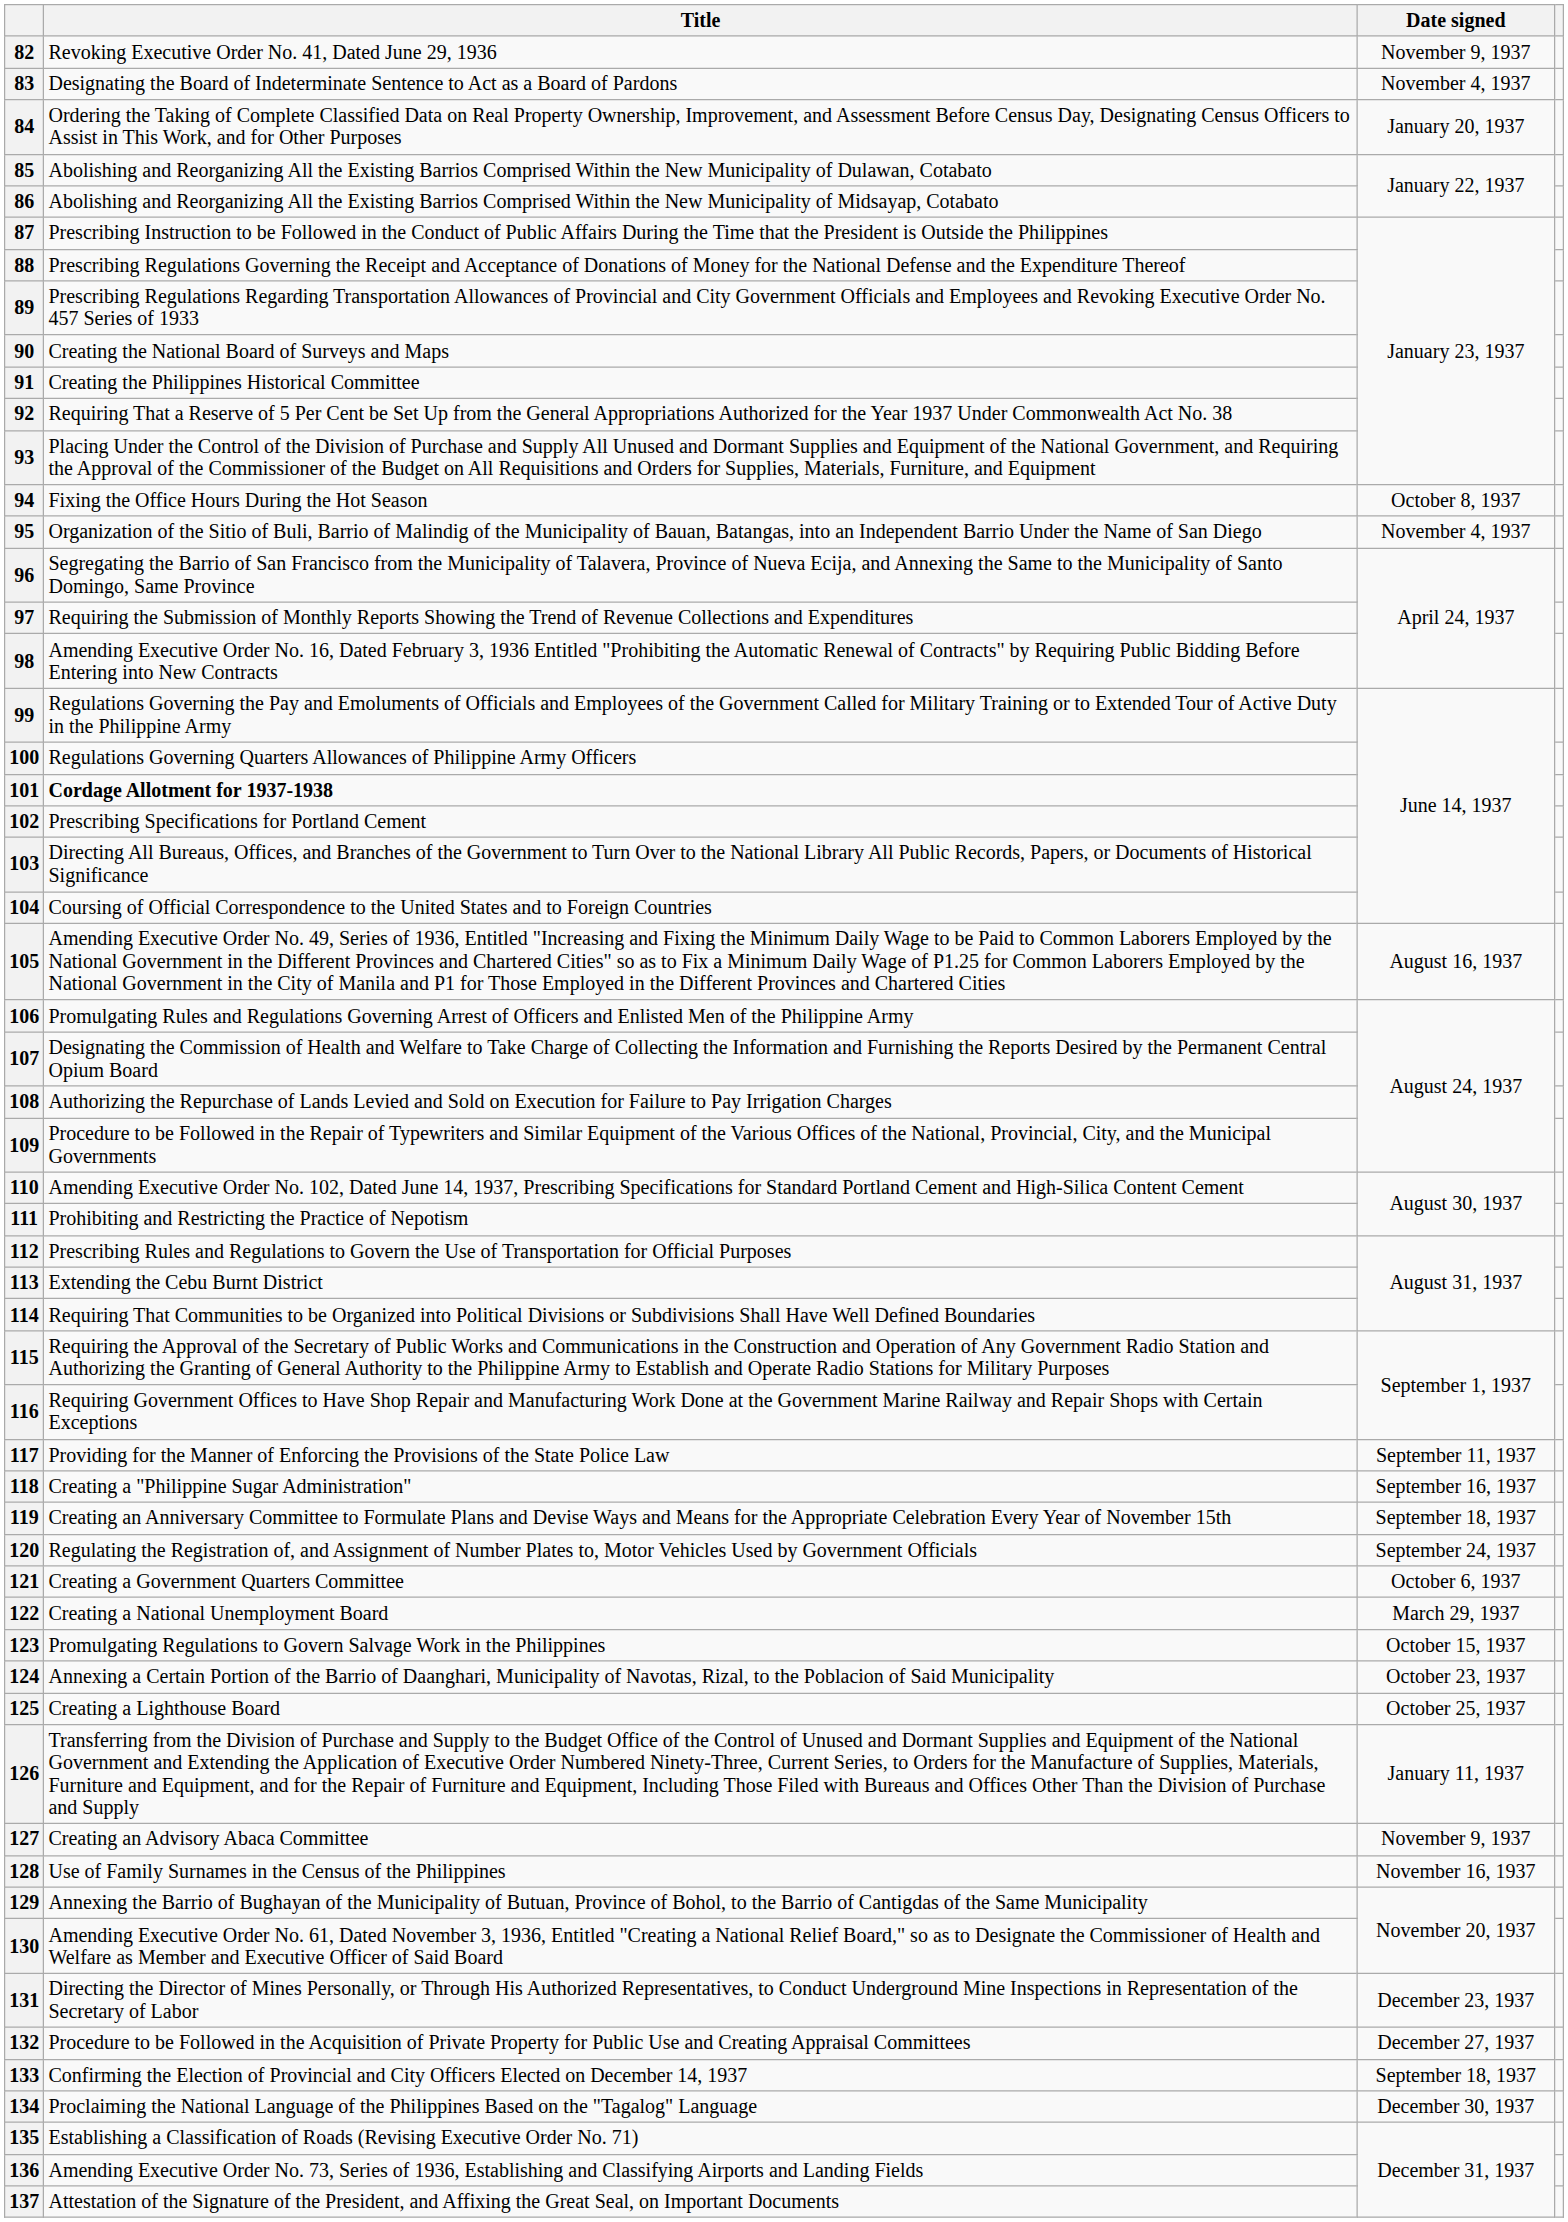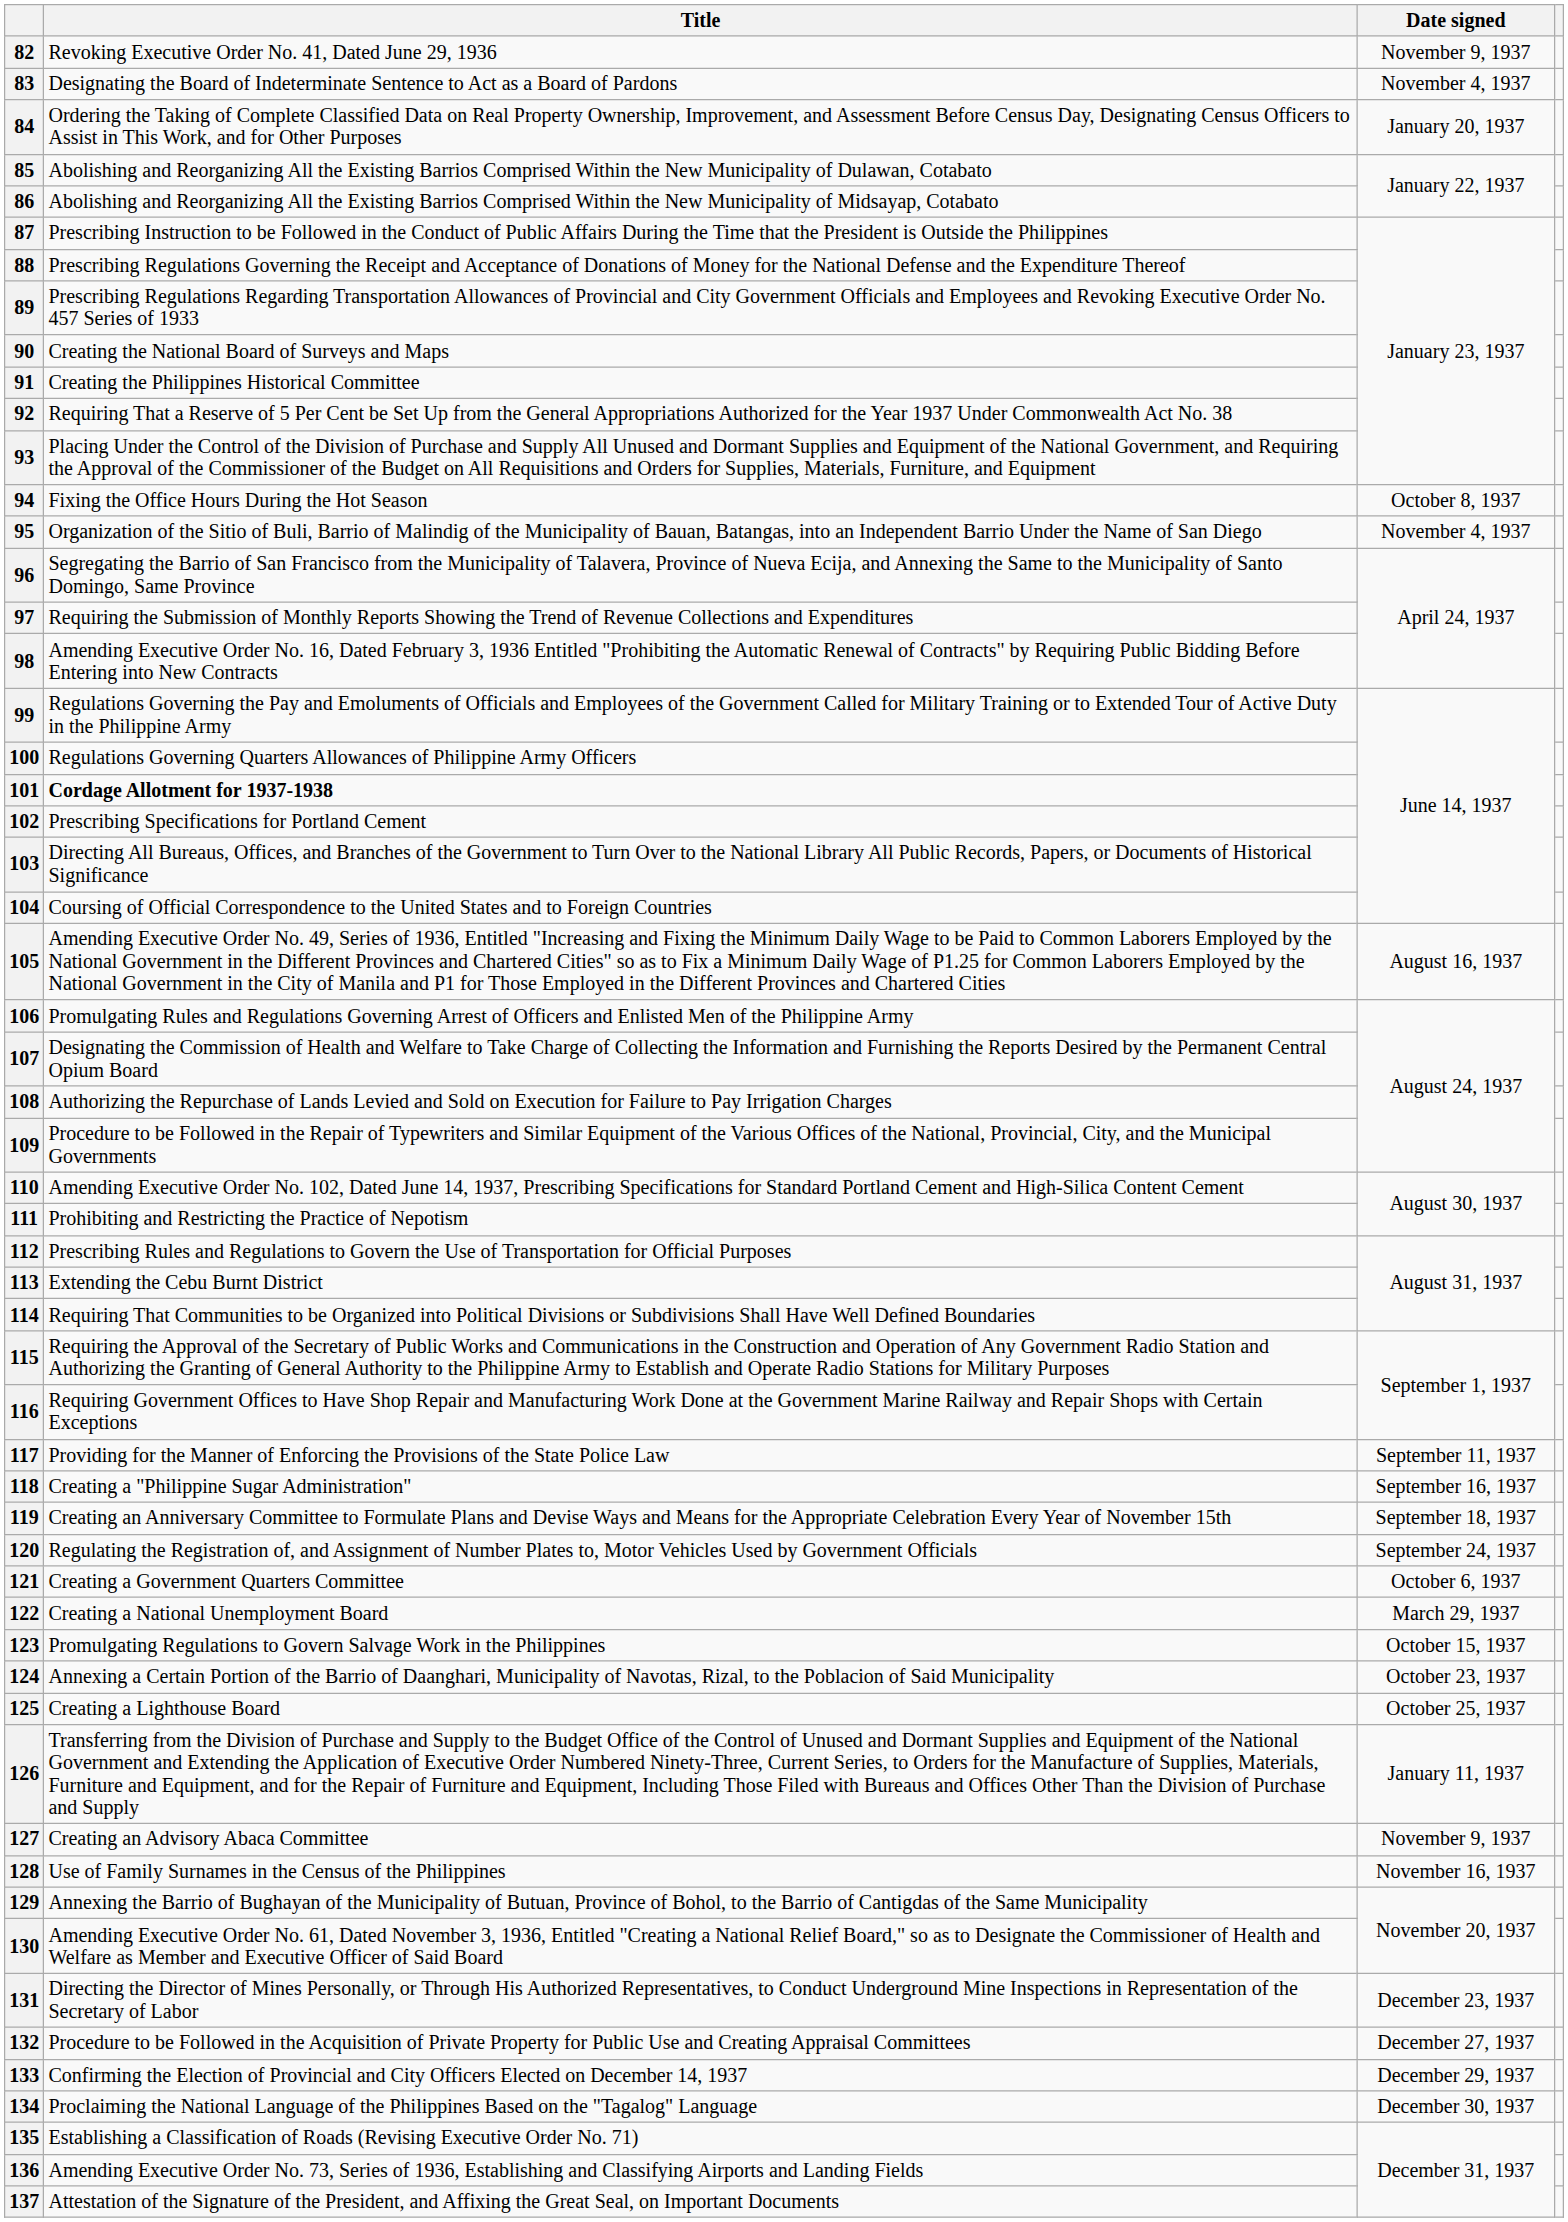 <table class="wikitable sortable" style="text-align:center;">
 <tr>
 <th scope="col"></th>
 <th scope="col">Title</th>
 <th scope="col" width="150px">Date signed</th>
 <th scope="col" class="unsortable"></th>
 </tr>
 <tr>
 <th scope="row">82</th>
 <td style="text-align:left;">Revoking Executive Order No. 41, Dated June 29, 1936</td>
 <td>November 9, 1937</td>
 <td></td>
 </tr>
 <tr>
 <th scope="row">83</th>
 <td style="text-align:left;">Designating the Board of Indeterminate Sentence to Act as a Board of Pardons</td>
 <td>November 4, 1937</td>
 <td></td>
 </tr>
 <tr>
 <th scope="row">84</th>
 <td style="text-align:left;">Ordering the Taking of Complete Classified Data on Real Property Ownership, Improvement, and Assessment Before Census Day, Designating Census Officers to Assist in This Work, and for Other Purposes</td>
 <td>January 20, 1937</td>
 <td></td>
 </tr>
 <tr>
 <th scope="row">85</th>
 <td style="text-align:left;">Abolishing and Reorganizing All the Existing Barrios Comprised Within the New Municipality of Dulawan, Cotabato</td>
 <td rowspan="2">January 22, 1937</td>
 <td></td>
 </tr>
 <tr>
 <th scope="row">86</th>
 <td style="text-align:left;">Abolishing and Reorganizing All the Existing Barrios Comprised Within the New Municipality of Midsayap, Cotabato</td>
 <td></td>
 </tr>
 <tr>
 <th scope="row">87</th>
 <td style="text-align:left;">Prescribing Instruction to be Followed in the Conduct of Public Affairs During the Time that the President is Outside the Philippines</td>
 <td rowspan="7">January 23, 1937</td>
 <td></td>
 </tr>
 <tr>
 <th scope="row">88</th>
 <td style="text-align:left;">Prescribing Regulations Governing the Receipt and Acceptance of Donations of Money for the National Defense and the Expenditure Thereof</td>
 <td></td>
 </tr>
 <tr>
 <th scope="row">89</th>
 <td style="text-align:left;">Prescribing Regulations Regarding Transportation Allowances of Provincial and City Government Officials and Employees and Revoking Executive Order No. 457 Series of 1933</td>
 <td></td>
 </tr>
 <tr>
 <th scope="row">90</th>
 <td style="text-align:left;">Creating the National Board of Surveys and Maps</td>
 <td></td>
 </tr>
 <tr>
 <th scope="row">91</th>
 <td style="text-align:left;">Creating the Philippines Historical Committee</td>
 <td></td>
 </tr>
 <tr>
 <th scope="row">92</th>
 <td style="text-align:left;">Requiring That a Reserve of 5 Per Cent be Set Up from the General Appropriations Authorized for the Year 1937 Under Commonwealth Act No. 38</td>
 <td></td>
 </tr>
 <tr>
 <th scope="row">93</th>
 <td style="text-align:left;">Placing Under the Control of the Division of Purchase and Supply All Unused and Dormant Supplies and Equipment of the National Government, and Requiring the Approval of the Commissioner of the Budget on All Requisitions and Orders for Supplies, Materials, Furniture, and Equipment</td>
 <td></td>
 </tr>
 <tr>
 <th scope="row">94</th>
 <td style="text-align:left;">Fixing the Office Hours During the Hot Season</td>
 <td>October 8, 1937</td>
 <td></td>
 </tr>
 <tr>
 <th scope="row">95</th>
 <td style="text-align:left;">Organization of the Sitio of Buli, Barrio of Malindig of the Municipality of Bauan, Batangas, into an Independent Barrio Under the Name of San Diego</td>
 <td>November 4, 1937</td>
 <td></td>
 </tr>
 <tr>
 <th scope="row">96</th>
 <td style="text-align:left;">Segregating the Barrio of San Francisco from the Municipality of Talavera, Province of Nueva Ecija, and Annexing the Same to the Municipality of Santo Domingo, Same Province</td>
 <td rowspan="3">April 24, 1937</td>
 <td></td>
 </tr>
 <tr>
 <th scope="row">97</th>
 <td style="text-align:left;">Requiring the Submission of Monthly Reports Showing the Trend of Revenue Collections and Expenditures</td>
 <td></td>
 </tr>
 <tr>
 <th scope="row">98</th>
 <td style="text-align:left;">Amending Executive Order No. 16, Dated February 3, 1936 Entitled "Prohibiting the Automatic Renewal of Contracts" by Requiring Public Bidding Before Entering into New Contracts</td>
 <td></td>
 </tr>
 <tr>
 <th scope="row">99</th>
 <td style="text-align:left;">Regulations Governing the Pay and Emoluments of Officials and Employees of the Government Called for Military Training or to Extended Tour of Active Duty in the Philippine Army</td>
 <td rowspan="6">June 14, 1937</td>
 <td></td>
 </tr>
 <tr>
 <th scope="row">100</th>
 <td style="text-align:left;">Regulations Governing Quarters Allowances of Philippine Army Officers</td>
 <td></td>
 </tr>
 <tr>
 <th scope="row">101</th>
 <td style="text-align:left;"><strong>Cordage Allotment for 1937-1938</strong></td>
 <td></td>
 </tr>
 <tr>
 <th scope="row">102</th>
 <td style="text-align:left;">Prescribing Specifications for Portland Cement</td>
 <td></td>
 </tr>
 <tr>
 <th scope="row">103</th>
 <td style="text-align:left;">Directing All Bureaus, Offices, and Branches of the Government to Turn Over to the National Library All Public Records, Papers, or Documents of Historical Significance</td>
 <td></td>
 </tr>
 <tr>
 <th scope="row">104</th>
 <td style="text-align:left;">Coursing of Official Correspondence to the United States and to Foreign Countries</td>
 <td></td>
 </tr>
 <tr>
 <th scope="row">105</th>
 <td style="text-align:left;">Amending Executive Order No. 49, Series of 1936, Entitled "Increasing and Fixing the Minimum Daily Wage to be Paid to Common Laborers Employed by the National Government in the Different Provinces and Chartered Cities" so as to Fix a Minimum Daily Wage of P1.25 for Common Laborers Employed by the National Government in the City of Manila and P1 for Those Employed in the Different Provinces and Chartered Cities</td>
 <td>August 16, 1937</td>
 <td></td>
 </tr>
 <tr>
 <th scope="row">106</th>
 <td style="text-align:left;">Promulgating Rules and Regulations Governing Arrest of Officers and Enlisted Men of the Philippine Army</td>
 <td rowspan="4">August 24, 1937</td>
 <td></td>
 </tr>
 <tr>
 <th scope="row">107</th>
 <td style="text-align:left;">Designating the Commission of Health and Welfare to Take Charge of Collecting the Information and Furnishing the Reports Desired by the Permanent Central Opium Board</td>
 <td></td>
 </tr>
 <tr>
 <th scope="row">108</th>
 <td style="text-align:left;">Authorizing the Repurchase of Lands Levied and Sold on Execution for Failure to Pay Irrigation Charges</td>
 <td></td>
 </tr>
 <tr>
 <th scope="row">109</th>
 <td style="text-align:left;">Procedure to be Followed in the Repair of Typewriters and Similar Equipment of the Various Offices of the National, Provincial, City, and the Municipal Governments</td>
 <td></td>
 </tr>
 <tr>
 <th scope="row">110</th>
 <td style="text-align:left;">Amending Executive Order No. 102, Dated June 14, 1937, Prescribing Specifications for Standard Portland Cement and High-Silica Content Cement</td>
 <td rowspan="2">August 30, 1937</td>
 <td></td>
 </tr>
 <tr>
 <th scope="row">111</th>
 <td style="text-align:left;">Prohibiting and Restricting the Practice of Nepotism</td>
 <td></td>
 </tr>
 <tr>
 <th scope="row">112</th>
 <td style="text-align:left;">Prescribing Rules and Regulations to Govern the Use of Transportation for Official Purposes</td>
 <td rowspan="3">August 31, 1937</td>
 <td></td>
 </tr>
 <tr>
 <th scope="row">113</th>
 <td style="text-align:left;">Extending the Cebu Burnt District</td>
 <td></td>
 </tr>
 <tr>
 <th scope="row">114</th>
 <td style="text-align:left;">Requiring That Communities to be Organized into Political Divisions or Subdivisions Shall Have Well Defined Boundaries</td>
 <td></td>
 </tr>
 <tr>
 <th scope="row">115</th>
 <td style="text-align:left;">Requiring the Approval of the Secretary of Public Works and Communications in the Construction and Operation of Any Government Radio Station and Authorizing the Granting of General Authority to the Philippine Army to Establish and Operate Radio Stations for Military Purposes</td>
 <td rowspan="2">September 1, 1937</td>
 <td></td>
 </tr>
 <tr>
 <th scope="row">116</th>
 <td style="text-align:left;">Requiring Government Offices to Have Shop Repair and Manufacturing Work Done at the Government Marine Railway and Repair Shops with Certain Exceptions</td>
 <td></td>
 </tr>
 <tr>
 <th scope="row">117</th>
 <td style="text-align:left;">Providing for the Manner of Enforcing the Provisions of the State Police Law</td>
 <td>September 11, 1937</td>
 <td></td>
 </tr>
 <tr>
 <th scope="row">118</th>
 <td style="text-align:left;">Creating a "Philippine Sugar Administration"</td>
 <td>September 16, 1937</td>
 <td></td>
 </tr>
 <tr>
 <th scope="row">119</th>
 <td style="text-align:left;">Creating an Anniversary Committee to Formulate Plans and Devise Ways and Means for the Appropriate Celebration Every Year of November 15th</td>
 <td>September 18, 1937</td>
 <td></td>
 </tr>
 <tr>
 <th scope="row">120</th>
 <td style="text-align:left;">Regulating the Registration of, and Assignment of Number Plates to, Motor Vehicles Used by Government Officials</td>
 <td>September 24, 1937</td>
 <td></td>
 </tr>
 <tr>
 <th scope="row">121</th>
 <td style="text-align:left;">Creating a Government Quarters Committee</td>
 <td>October 6, 1937</td>
 <td></td>
 </tr>
 <tr>
 <th scope="row">122</th>
 <td style="text-align:left;">Creating a National Unemployment Board</td>
 <td>March 29, 1937</td>
 <td></td>
 </tr>
 <tr>
 <th scope="row">123</th>
 <td style="text-align:left;">Promulgating Regulations to Govern Salvage Work in the Philippines</td>
 <td>October 15, 1937</td>
 <td></td>
 </tr>
 <tr>
 <th scope="row">124</th>
 <td style="text-align:left;">Annexing a Certain Portion of the Barrio of Daanghari, Municipality of Navotas, Rizal, to the Poblacion of Said Municipality</td>
 <td>October 23, 1937</td>
 <td></td>
 </tr>
 <tr>
 <th scope="row">125</th>
 <td style="text-align:left;">Creating a Lighthouse Board</td>
 <td>October 25, 1937</td>
 <td></td>
 </tr>
 <tr>
 <th scope="row">126</th>
 <td style="text-align:left;">Transferring from the Division of Purchase and Supply to the Budget Office of the Control of Unused and Dormant Supplies and Equipment of the National Government and Extending the Application of Executive Order Numbered Ninety-Three, Current Series, to Orders for the Manufacture of Supplies, Materials, Furniture and Equipment, and for the Repair of Furniture and Equipment, Including Those Filed with Bureaus and Offices Other Than the Division of Purchase and Supply</td>
 <td>January 11, 1937</td>
 <td></td>
 </tr>
 <tr>
 <th scope="row">127</th>
 <td style="text-align:left;">Creating an Advisory Abaca Committee</td>
 <td>November 9, 1937</td>
 <td></td>
 </tr>
 <tr>
 <th scope="row">128</th>
 <td style="text-align:left;">Use of Family Surnames in the Census of the Philippines</td>
 <td>November 16, 1937</td>
 <td></td>
 </tr>
 <tr>
 <th scope="row">129</th>
 <td style="text-align:left;">Annexing the Barrio of Bughayan of the Municipality of Butuan, Province of Bohol, to the Barrio of Cantigdas of the Same Municipality</td>
 <td rowspan="2">November 20, 1937</td>
 <td></td>
 </tr>
 <tr>
 <th scope="row">130</th>
 <td style="text-align:left;">Amending Executive Order No. 61, Dated November 3, 1936, Entitled "Creating a National Relief Board," so as to Designate the Commissioner of Health and Welfare as Member and Executive Officer of Said Board</td>
 <td></td>
 </tr>
 <tr>
 <th scope="row">131</th>
 <td style="text-align:left;">Directing the Director of Mines Personally, or Through His Authorized Representatives, to Conduct Underground Mine Inspections in Representation of the Secretary of Labor</td>
 <td>December 23, 1937</td>
 <td></td>
 </tr>
 <tr>
 <th scope="row">132</th>
 <td style="text-align:left;">Procedure to be Followed in the Acquisition of Private Property for Public Use and Creating Appraisal Committees</td>
 <td>December 27, 1937</td>
 <td></td>
 </tr>
 <tr>
 <th scope="row">133</th>
 <td style="text-align:left;">Confirming the Election of Provincial and City Officers Elected on December 14, 1937</td>
-<td>September 18, 1937</td>
+<td>December 29, 1937</td>
 <td></td>
 </tr>
 <tr>
 <th scope="row">134</th>
 <td style="text-align:left;">Proclaiming the National Language of the Philippines Based on the "Tagalog" Language</td>
 <td>December 30, 1937</td>
 <td></td>
 </tr>
 <tr>
 <th scope="row">135</th>
 <td style="text-align:left;">Establishing a Classification of Roads (Revising Executive Order No. 71)</td>
 <td rowspan="3">December 31, 1937</td>
 <td></td>
 </tr>
 <tr>
 <th scope="row">136</th>
 <td style="text-align:left;">Amending Executive Order No. 73, Series of 1936, Establishing and Classifying Airports and Landing Fields</td>
 <td></td>
 </tr>
 <tr>
 <th scope="row">137</th>
 <td style="text-align:left;">Attestation of the Signature of the President, and Affixing the Great Seal, on Important Documents</td>
 <td></td>
 </tr>
 </table>
